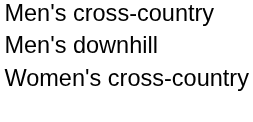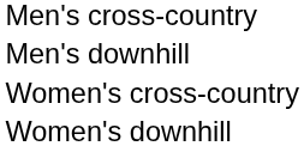 <table>
 <tr>
 <td>Men's cross-country<br></td>
 <td></td>
 <td></td>
 <td></td>
 </tr>
 <tr>
 <td>Men's downhill<br></td>
 <td></td>
 <td></td>
 <td></td>
 </tr>
 <tr>
 <td>Women's cross-country<br></td>
 <td></td>
 <td></td>
 <td></td>
 </tr>
+<tr>
+<td>Women's downhill<br></td>
+<td></td>
+<td></td>
+<td></td>
+</tr>
 </table>
